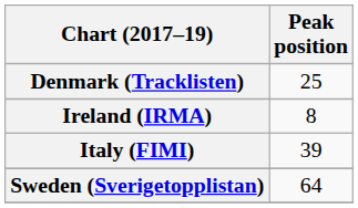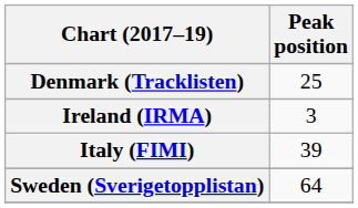 <table class="wikitable sortable plainrowheaders" style="text-align:center">
 <tr>
 <th>Chart (2017–19)</th>
 <th>Peak<br>position</th>
 </tr>
 <tr>
 </tr>
 <tr>
 <th scope="row">Denmark (<a href='#'>Tracklisten</a>)</th>
 <td>25</td>
 </tr>
 <tr>
 </tr>
 <tr>
 <th scope="row">Ireland (<a href='#'>IRMA</a>)</th>
-<td>8</td>
+<td>3</td>
 </tr>
 <tr>
 <th scope="row">Italy (<a href='#'>FIMI</a>)</th>
 <td>39</td>
 </tr>
 <tr>
 </tr>
 <tr>
 <th scope="row">Sweden (<a href='#'>Sverigetopplistan</a>)</th>
 <td>64</td>
 </tr>
 <tr>
 </tr>
 <tr>
 </tr>
 <tr>
 </tr>
 <tr>
 </tr>
 </table>
